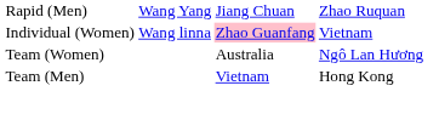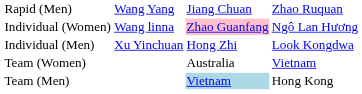 <table>
 <tr>
 <td>Rapid (Men)</td>
 <td> <a href='#'>Wang Yang</a></td>
 <td> <a href='#'>Jiang Chuan</a></td>
 <td> <a href='#'>Zhao Ruquan</a></td>
 </tr>
 <tr>
 <td>Individual (Women)</td>
 <td> <a href='#'>Wang linna</a></td>
 <td style="background: pink;"> <a href='#'>Zhao Guanfang</a></td>
-<td> <a href='#'>Vietnam</a></td>
+<td> <a href='#'>Ngô Lan Hương</a></td>
+</tr>
+<tr>
+<td>Individual (Men)</td>
+<td> <a href='#'>Xu Yinchuan</a></td>
+<td> <a href='#'>Hong Zhi</a></td>
+<td> <a href='#'>Look Kongdwa</a></td>
 </tr>
 <tr>
 <td>Team (Women)</td>
 <td></td>
 <td> Australia</td>
-<td> <a href='#'>Ngô Lan Hương</a></td>
+<td> <a href='#'>Vietnam</a></td>
 </tr>
 <tr>
 <td>Team (Men)</td>
 <td></td>
-<td> <a href='#'>Vietnam</a></td>
+<td style="background: lightblue;"> <a href='#'>Vietnam</a></td>
 <td> Hong Kong</td>
 </tr>
 </table>
